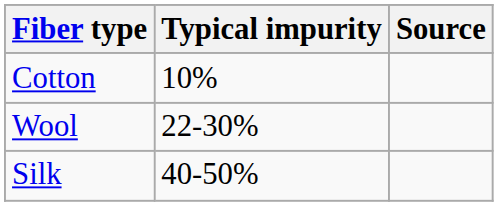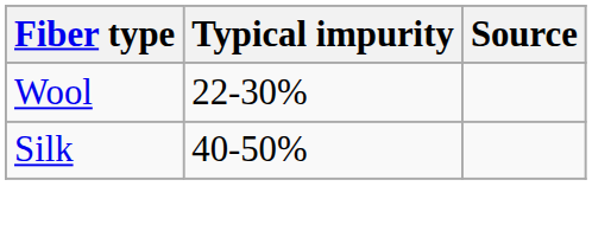 <table class="wikitable">
 <tr>
 <th><a href='#'>Fiber</a> type</th>
 <th>Typical impurity</th>
 <th>Source</th>
-</tr>
-<tr>
-<td><a href='#'>Cotton</a></td>
-<td>10%</td>
-<td></td>
 </tr>
 <tr>
 <td><a href='#'>Wool</a></td>
 <td>22-30%</td>
 <td></td>
 </tr>
 <tr>
 <td><a href='#'>Silk</a></td>
 <td>40-50%</td>
 <td></td>
 </tr>
 </table>
